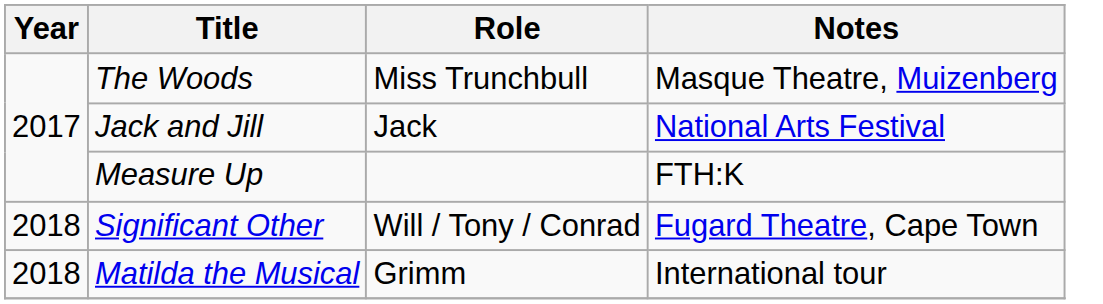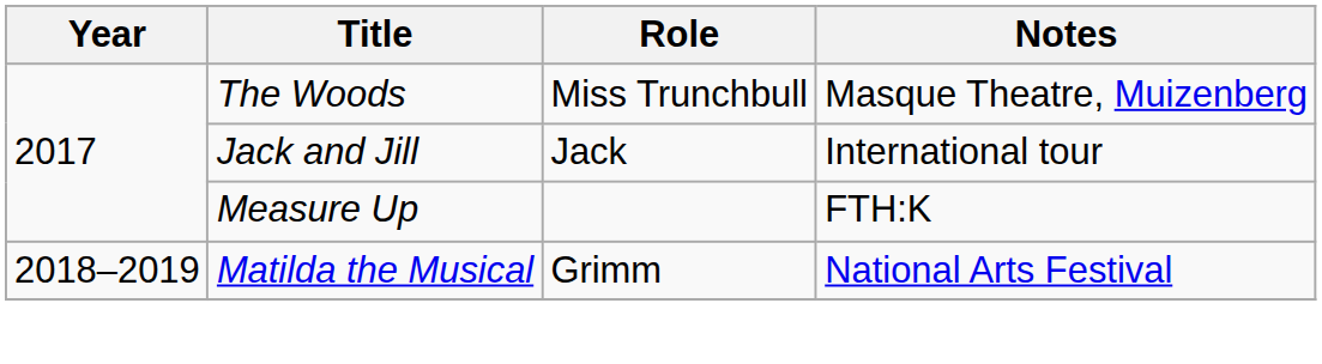 <table class="wikitable sortable">
 <tr>
 <th>Year</th>
 <th>Title</th>
 <th>Role</th>
 <th class="unsortable">Notes</th>
 </tr>
 <tr>
 <td rowspan="3">2017</td>
 <td><em>The Woods</em></td>
 <td>Miss Trunchbull</td>
 <td>Masque Theatre, <a href='#'>Muizenberg</a></td>
 </tr>
 <tr>
 <td><em>Jack and Jill</em></td>
 <td>Jack</td>
-<td><a href='#'>National Arts Festival</a></td>
+<td>International tour</td>
 </tr>
 <tr>
 <td><em>Measure Up</em></td>
 <td></td>
 <td>FTH:K</td>
 </tr>
 <tr>
-<td>2018</td>
-<td><em><a href='#'>Significant Other</a></em></td>
-<td>Will / Tony / Conrad</td>
-<td><a href='#'>Fugard Theatre</a>, Cape Town</td>
-</tr>
-<tr>
-<td>2018</td>
+<td>2018–2019</td>
 <td><em><a href='#'>Matilda the Musical</a></em></td>
 <td>Grimm</td>
-<td>International tour</td>
+<td><a href='#'>National Arts Festival</a></td>
 </tr>
 <tr>
 </tr>
 </table>
